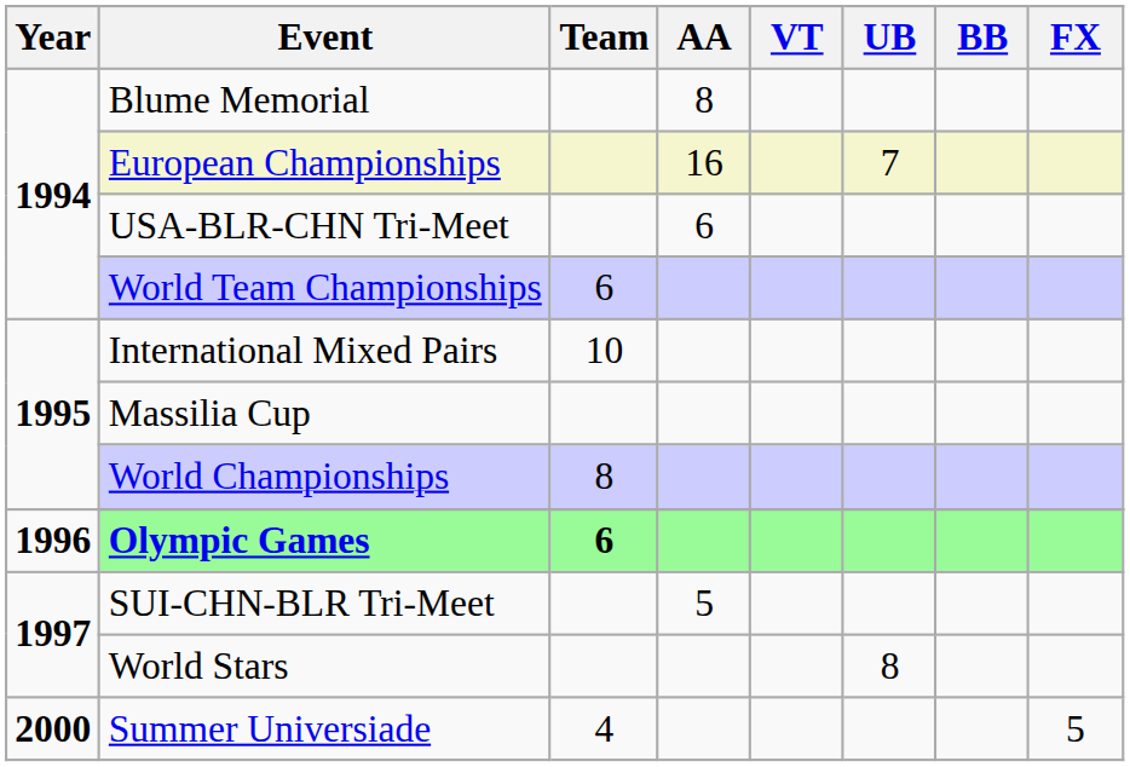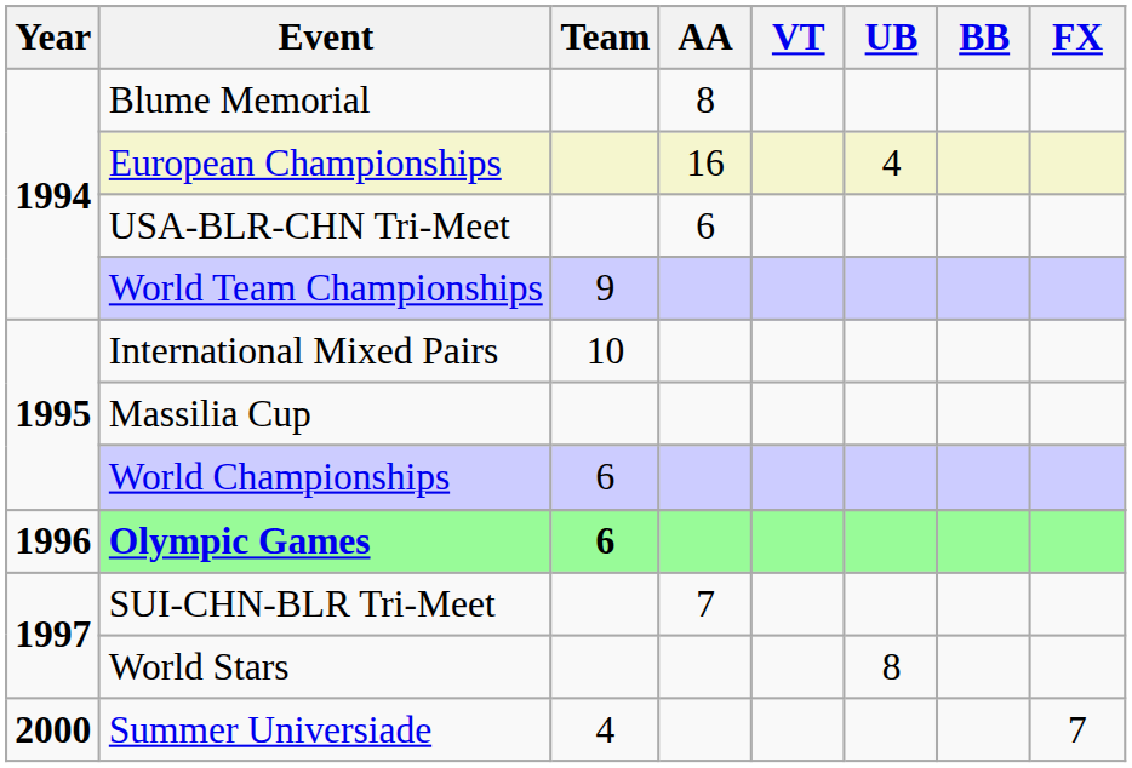 <table class="wikitable" style="text-align:center; font-size:95%;">
 <tr>
 <th align=center>Year</th>
 <th align=center>Event</th>
 <th style="width:30px;">Team</th>
 <th style="width:30px;">AA</th>
 <th style="width:30px;"><a href='#'>VT</a></th>
 <th style="width:30px;"><a href='#'>UB</a></th>
 <th style="width:30px;"><a href='#'>BB</a></th>
 <th style="width:30px;"><a href='#'>FX</a></th>
 </tr>
 <tr>
 <td rowspan="4"><strong>1994</strong></td>
 <td align=left>Blume Memorial</td>
 <td></td>
 <td>8</td>
 <td></td>
 <td></td>
 <td></td>
 <td></td>
 </tr>
 <tr bgcolor=#F5F6CE>
 <td align=left><a href='#'>European Championships</a></td>
 <td></td>
 <td>16</td>
 <td></td>
-<td>7</td>
+<td>4</td>
 <td></td>
 <td></td>
 </tr>
 <tr>
 <td align=left>USA-BLR-CHN Tri-Meet</td>
 <td></td>
 <td>6</td>
 <td></td>
 <td></td>
 <td></td>
 <td></td>
 </tr>
 <tr bgcolor=#CCCCFF>
 <td align=left><a href='#'>World Team Championships</a></td>
-<td>6</td>
+<td>9</td>
 <td></td>
 <td></td>
 <td></td>
 <td></td>
 <td></td>
 </tr>
 <tr>
 <td rowspan="3"><strong>1995</strong></td>
 <td align=left>International Mixed Pairs</td>
 <td>10</td>
 <td></td>
 <td></td>
 <td></td>
 <td></td>
 <td></td>
 </tr>
 <tr>
 <td align=left>Massilia Cup</td>
 <td></td>
 <td></td>
 <td></td>
 <td></td>
 <td></td>
 <td></td>
 </tr>
 <tr bgcolor=#CCCCFF>
 <td align=left><a href='#'>World Championships</a></td>
-<td>8</td>
+<td>6</td>
 <td></td>
 <td></td>
 <td></td>
 <td></td>
 <td></td>
 </tr>
 <tr>
 <td rowspan="2"><strong>1996</strong></td>
 </tr>
 <tr bgcolor=98FB98>
 <td align=left><strong><a href='#'>Olympic Games</a></strong></td>
 <td><strong>6</strong></td>
 <td></td>
 <td></td>
 <td></td>
 <td></td>
 <td></td>
 </tr>
 <tr>
 <td rowspan="2"><strong>1997</strong></td>
 <td align=left>SUI-CHN-BLR Tri-Meet</td>
 <td></td>
-<td>5</td>
+<td>7</td>
 <td></td>
 <td></td>
 <td></td>
 <td></td>
 </tr>
 <tr>
 <td align=left>World Stars</td>
 <td></td>
 <td></td>
 <td></td>
 <td>8</td>
 <td></td>
 <td></td>
 </tr>
 <tr>
 <td rowspan="1"><strong>2000</strong></td>
 <td align=left><a href='#'>Summer Universiade</a></td>
 <td>4</td>
 <td></td>
 <td></td>
 <td></td>
 <td></td>
-<td>5</td>
+<td>7</td>
 </tr>
 </table>
